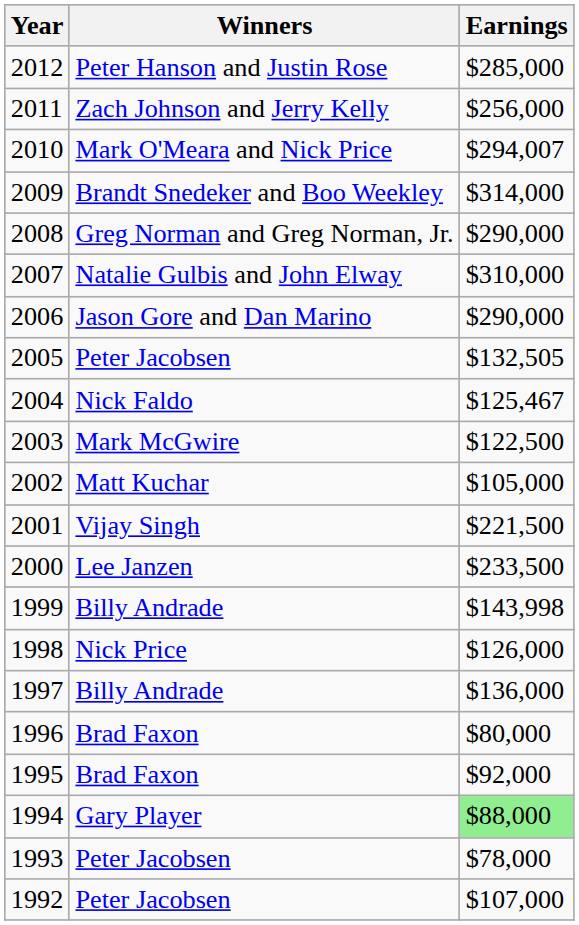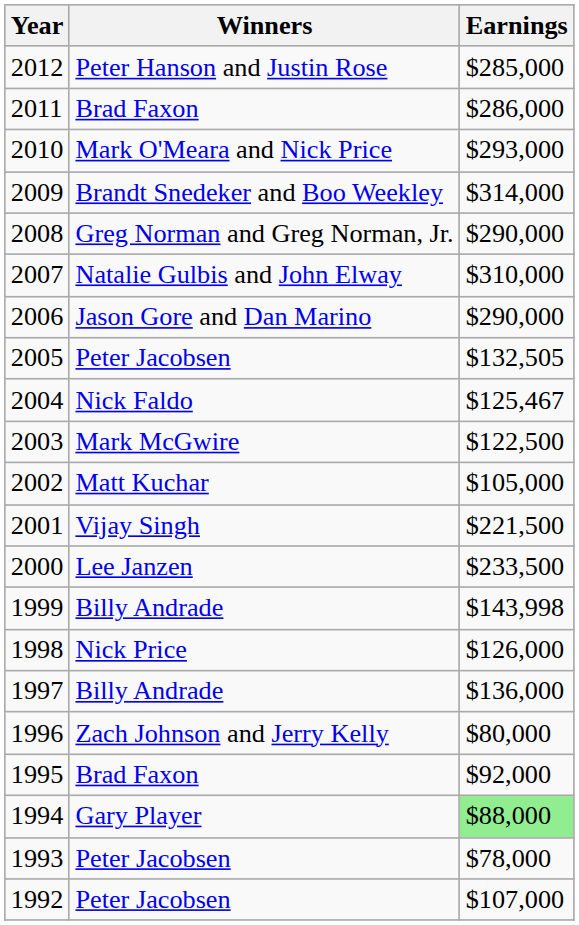 <table class=wikitable>
 <tr>
 <th>Year</th>
 <th>Winners</th>
 <th>Earnings</th>
 </tr>
 <tr>
 <td>2012</td>
 <td> <a href='#'>Peter Hanson</a> and  <a href='#'>Justin Rose</a></td>
 <td>$285,000</td>
 </tr>
 <tr>
 <td>2011</td>
-<td> <a href='#'>Zach Johnson</a> and  <a href='#'>Jerry Kelly</a></td>
-<td>$256,000</td>
+<td> <a href='#'>Brad Faxon</a></td>
+<td>$286,000</td>
 </tr>
 <tr>
 <td>2010</td>
 <td> <a href='#'>Mark O'Meara</a> and  <a href='#'>Nick Price</a></td>
-<td>$294,007</td>
+<td>$293,000</td>
 </tr>
 <tr>
 <td>2009</td>
 <td> <a href='#'>Brandt Snedeker</a> and  <a href='#'>Boo Weekley</a></td>
 <td>$314,000</td>
 </tr>
 <tr>
 <td>2008</td>
 <td> <a href='#'>Greg Norman</a> and  Greg Norman, Jr.</td>
 <td>$290,000</td>
 </tr>
 <tr>
 <td>2007</td>
 <td> <a href='#'>Natalie Gulbis</a> and  <a href='#'>John Elway</a></td>
 <td>$310,000</td>
 </tr>
 <tr>
 <td>2006</td>
 <td> <a href='#'>Jason Gore</a> and  <a href='#'>Dan Marino</a></td>
 <td>$290,000</td>
 </tr>
 <tr>
 <td>2005</td>
 <td> <a href='#'>Peter Jacobsen</a></td>
 <td>$132,505</td>
 </tr>
 <tr>
 <td>2004</td>
 <td> <a href='#'>Nick Faldo</a></td>
 <td>$125,467</td>
 </tr>
 <tr>
 <td>2003</td>
 <td> <a href='#'>Mark McGwire</a></td>
 <td>$122,500</td>
 </tr>
 <tr>
 <td>2002</td>
 <td> <a href='#'>Matt Kuchar</a></td>
 <td>$105,000</td>
 </tr>
 <tr>
 <td>2001</td>
 <td> <a href='#'>Vijay Singh</a></td>
 <td>$221,500</td>
 </tr>
 <tr>
 <td>2000</td>
 <td> <a href='#'>Lee Janzen</a></td>
 <td>$233,500</td>
 </tr>
 <tr>
 <td>1999</td>
 <td> <a href='#'>Billy Andrade</a></td>
 <td>$143,998</td>
 </tr>
 <tr>
 <td>1998</td>
 <td> <a href='#'>Nick Price</a></td>
 <td>$126,000</td>
 </tr>
 <tr>
 <td>1997</td>
 <td> <a href='#'>Billy Andrade</a></td>
 <td>$136,000</td>
 </tr>
 <tr>
 <td>1996</td>
-<td> <a href='#'>Brad Faxon</a></td>
+<td> <a href='#'>Zach Johnson</a> and  <a href='#'>Jerry Kelly</a></td>
 <td>$80,000</td>
 </tr>
 <tr>
 <td>1995</td>
 <td> <a href='#'>Brad Faxon</a></td>
 <td>$92,000</td>
 </tr>
 <tr>
 <td>1994</td>
 <td> <a href='#'>Gary Player</a></td>
 <td style="background: lightgreen;">$88,000</td>
 </tr>
 <tr>
 <td>1993</td>
 <td> <a href='#'>Peter Jacobsen</a></td>
 <td>$78,000</td>
 </tr>
 <tr>
 <td>1992</td>
 <td> <a href='#'>Peter Jacobsen</a></td>
 <td>$107,000</td>
 </tr>
 </table>
